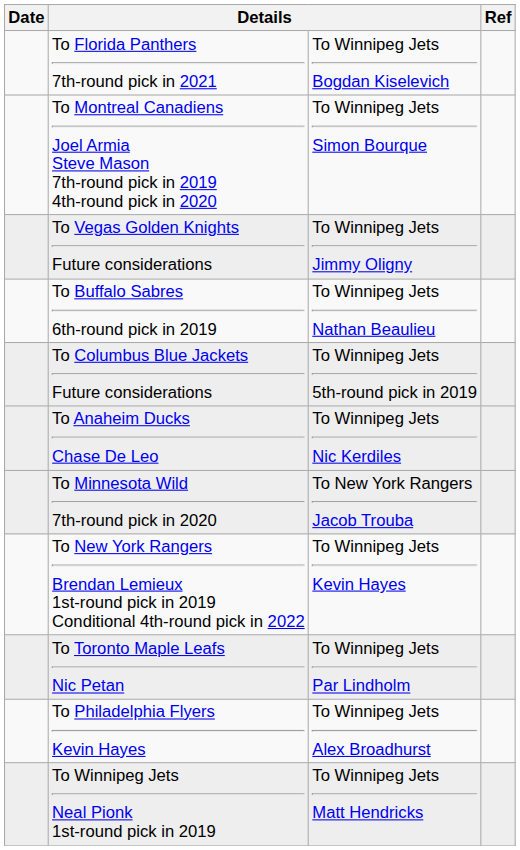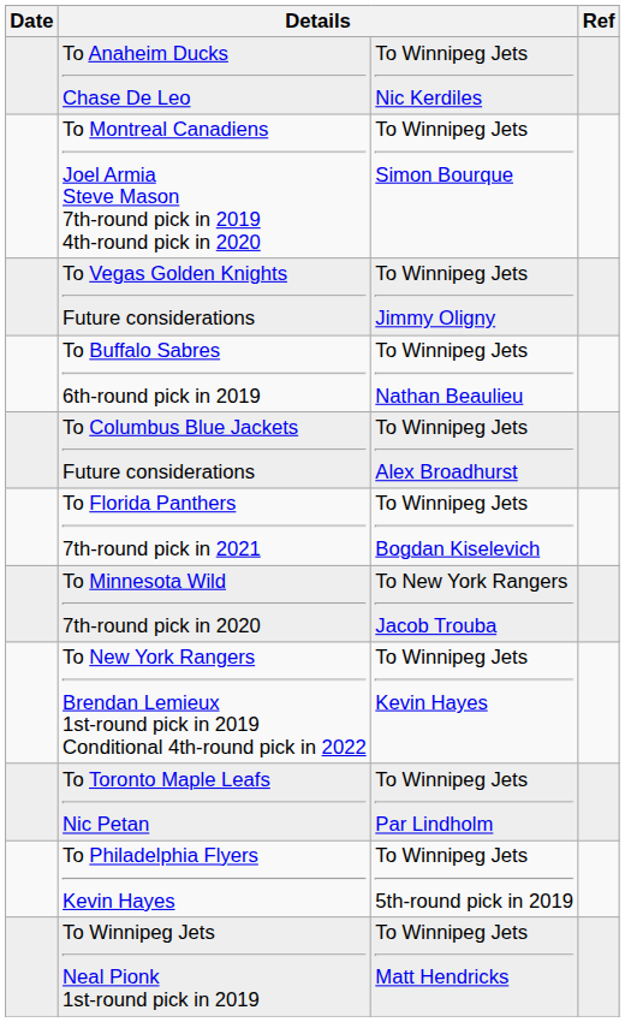 <table class="wikitable">
 <tr>
 <th>Date</th>
 <th colspan="2">Details</th>
 <th>Ref</th>
 </tr>
-<tr>
+<tr style="background:#eee;">
 <td></td>
-<td valign="top">To <a href='#'>Florida Panthers</a><hr>7th-round pick in <a href='#'>2021</a></td>
-<td valign="top">To Winnipeg Jets<hr><a href='#'>Bogdan Kiselevich</a></td>
+<td valign="top">To <a href='#'>Anaheim Ducks</a><hr><a href='#'>Chase De Leo</a></td>
+<td valign="top">To Winnipeg Jets<hr><a href='#'>Nic Kerdiles</a></td>
 <td></td>
 </tr>
 <tr>
 <td></td>
 <td valign="top">To <a href='#'>Montreal Canadiens</a><hr><a href='#'>Joel Armia</a><br><a href='#'>Steve Mason</a><br>7th-round pick in <a href='#'>2019</a><br>4th-round pick in <a href='#'>2020</a></td>
 <td valign="top">To Winnipeg Jets<hr><a href='#'>Simon Bourque</a></td>
 <td></td>
 </tr>
 <tr style="background:#eee;">
 <td></td>
 <td valign="top">To <a href='#'>Vegas Golden Knights</a><hr>Future considerations</td>
 <td valign="top">To Winnipeg Jets<hr><a href='#'>Jimmy Oligny</a></td>
 <td></td>
 </tr>
 <tr>
 <td></td>
 <td valign="top">To <a href='#'>Buffalo Sabres</a><hr>6th-round pick in 2019</td>
 <td valign="top">To Winnipeg Jets<hr><a href='#'>Nathan Beaulieu</a></td>
 <td></td>
 </tr>
 <tr style="background:#eee;">
 <td></td>
 <td valign="top">To <a href='#'>Columbus Blue Jackets</a><hr>Future considerations</td>
-<td valign="top">To Winnipeg Jets<hr>5th-round pick in 2019</td>
+<td valign="top">To Winnipeg Jets<hr><a href='#'>Alex Broadhurst</a></td>
 <td></td>
 </tr>
-<tr style="background:#eee;">
+<tr>
 <td></td>
-<td valign="top">To <a href='#'>Anaheim Ducks</a><hr><a href='#'>Chase De Leo</a></td>
-<td valign="top">To Winnipeg Jets<hr><a href='#'>Nic Kerdiles</a></td>
+<td valign="top">To <a href='#'>Florida Panthers</a><hr>7th-round pick in <a href='#'>2021</a></td>
+<td valign="top">To Winnipeg Jets<hr><a href='#'>Bogdan Kiselevich</a></td>
 <td></td>
 </tr>
 <tr style="background:#eee;">
 <td></td>
 <td valign="top">To <a href='#'>Minnesota Wild</a><hr>7th-round pick in 2020</td>
 <td valign="top">To New York Rangers<hr><a href='#'>Jacob Trouba</a></td>
 <td></td>
 </tr>
 <tr>
 <td></td>
 <td valign="top">To <a href='#'>New York Rangers</a><hr><a href='#'>Brendan Lemieux</a><br>1st-round pick in 2019<br>Conditional 4th-round pick in <a href='#'>2022</a></td>
 <td valign="top">To Winnipeg Jets<hr><a href='#'>Kevin Hayes</a></td>
 <td></td>
 </tr>
 <tr style="background:#eee;">
 <td></td>
 <td valign="top">To <a href='#'>Toronto Maple Leafs</a><hr><a href='#'>Nic Petan</a></td>
 <td valign="top">To Winnipeg Jets<hr><a href='#'>Par Lindholm</a></td>
 <td></td>
 </tr>
 <tr>
 <td></td>
 <td valign="top">To <a href='#'>Philadelphia Flyers</a><hr><a href='#'>Kevin Hayes</a></td>
-<td valign="top">To Winnipeg Jets<hr><a href='#'>Alex Broadhurst</a></td>
+<td valign="top">To Winnipeg Jets<hr>5th-round pick in 2019</td>
 <td></td>
 </tr>
 <tr style="background:#eee;">
 <td></td>
 <td valign="top">To Winnipeg Jets<hr><a href='#'>Neal Pionk</a><br>1st-round pick in 2019</td>
 <td valign="top">To Winnipeg Jets<hr><a href='#'>Matt Hendricks</a></td>
 <td></td>
 </tr>
 </table>
